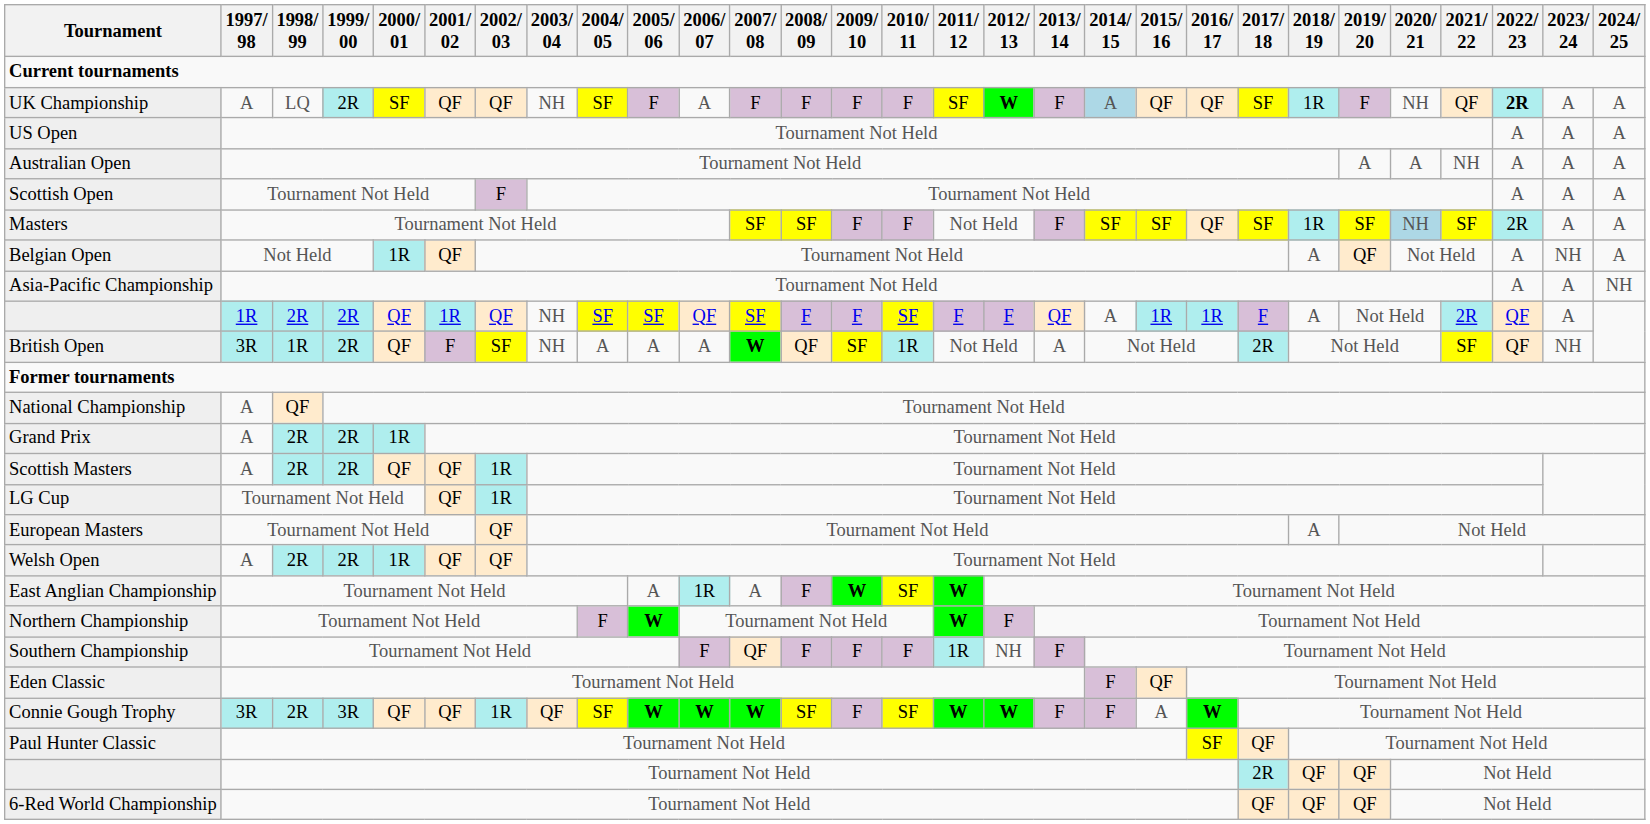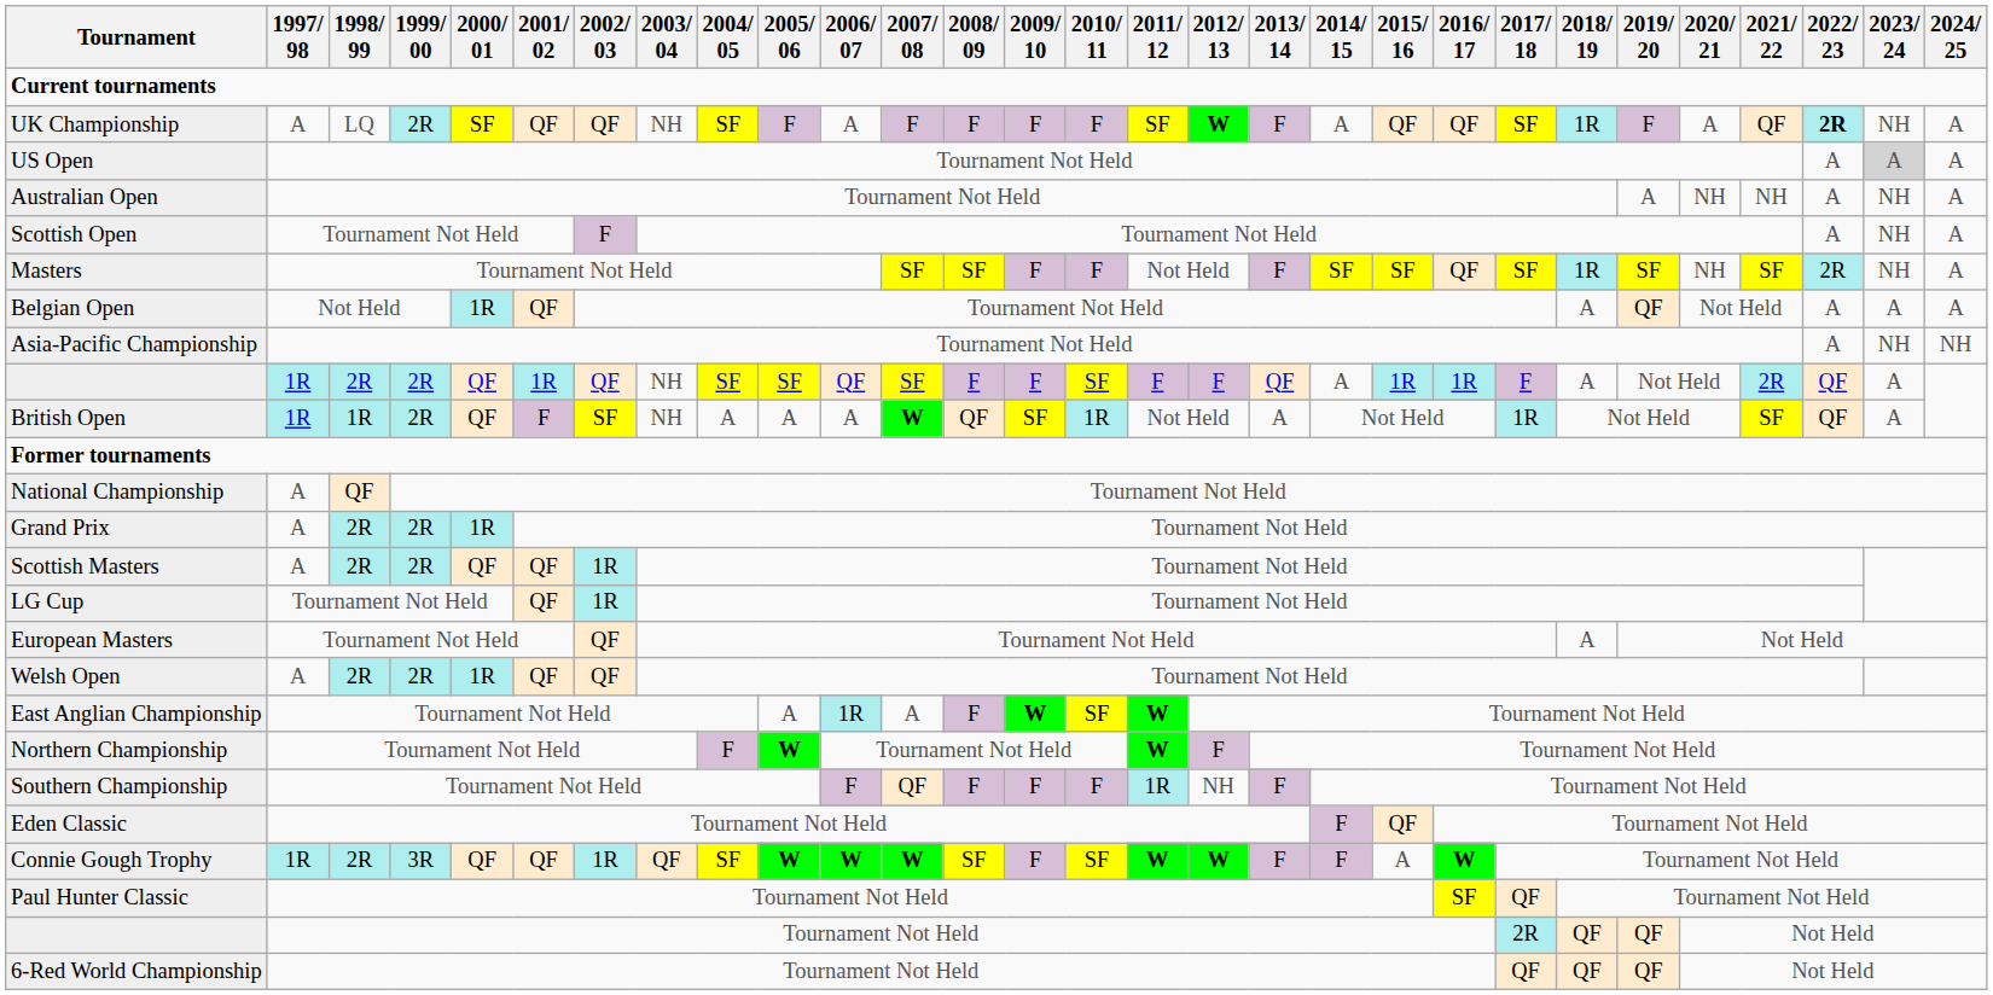 <table class="wikitable" style="font-size:85%;">
 <tr>
 <th>Tournament</th>
 <th>1997/<br>98</th>
 <th>1998/<br>99</th>
 <th>1999/<br>00</th>
 <th>2000/<br>01</th>
 <th>2001/<br>02</th>
 <th>2002/<br>03</th>
 <th>2003/<br>04</th>
 <th>2004/<br>05</th>
 <th>2005/<br>06</th>
 <th>2006/<br>07</th>
 <th>2007/<br>08</th>
 <th>2008/<br>09</th>
 <th>2009/<br>10</th>
 <th>2010/<br>11</th>
 <th>2011/<br>12</th>
 <th>2012/<br>13</th>
 <th>2013/<br>14</th>
 <th>2014/<br>15</th>
 <th>2015/<br>16</th>
 <th>2016/<br>17</th>
 <th>2017/<br>18</th>
 <th>2018/<br>19</th>
 <th>2019/<br>20</th>
 <th>2020/<br>21</th>
 <th>2021/<br>22</th>
 <th>2022/<br>23</th>
 <th>2023/<br>24</th>
 <th>2024/<br>25</th>
 </tr>
 <tr>
 <td colspan="30"><strong>Current tournaments</strong></td>
 </tr>
 <tr>
 <td style="background:#EFEFEF;">UK Championship</td>
 <td align="center" style="color:#555555;">A</td>
 <td align="center" style="color:#555555;">LQ</td>
 <td align="center" style="background:#afeeee;">2R</td>
 <td align="center" style="background:yellow;">SF</td>
 <td align="center" style="background:#ffebcd;">QF</td>
 <td align="center" style="background:#ffebcd;">QF</td>
 <td align="center" style="color:#555555;">NH</td>
 <td align="center" style="background:yellow;">SF</td>
 <td align="center" style="background:thistle;">F</td>
 <td align="center" style="color:#555555;">A</td>
 <td align="center" style="background:thistle;">F</td>
 <td align="center" style="background:thistle;">F</td>
 <td align="center" style="background:thistle;">F</td>
 <td align="center" style="background:thistle;">F</td>
 <td align="center" style="background:yellow;">SF</td>
 <td align="center" style="background:#00ff00;"><strong>W</strong></td>
 <td align="center" style="background:thistle;">F</td>
-<td align="center" style="background: lightblue; color:#555555;">A</td>
+<td align="center" style="color:#555555;">A</td>
 <td align="center" style="background:#ffebcd;">QF</td>
 <td align="center" style="background:#ffebcd;">QF</td>
 <td align="center" style="background:yellow;">SF</td>
 <td align="center" style="background:#afeeee;">1R</td>
 <td align="center" style="background:thistle;">F</td>
-<td align="center" style="color:#555555;">NH</td>
+<td align="center" style="color:#555555;">A</td>
 <td align="center" style="background:#ffebcd;">QF</td>
 <td align="center" style="background:#afeeee;"><strong>2R</strong></td>
-<td align="center" style="color:#555555;">A</td>
+<td align="center" style="color:#555555;">NH</td>
 <td align="center" style="color:#555555;">A</td>
 </tr>
 <tr>
 <td style="background:#EFEFEF;">US Open</td>
 <td align="center" colspan="25" style="color:#555555;">Tournament Not Held</td>
 <td align="center" style="color:#555555;">A</td>
-<td align="center" style="color:#555555;">A</td>
+<td align="center" style="background: lightgrey; color:#555555;">A</td>
 <td align="center" style="color:#555555;">A</td>
 </tr>
 <tr>
 <td style="background:#EFEFEF;">Australian Open</td>
 <td align="center" colspan="22" style="color:#555555;">Tournament Not Held</td>
 <td align="center" style="color:#555555;">A</td>
+<td align="center" style="color:#555555;">NH</td>
+<td align="center" style="color:#555555;">NH</td>
 <td align="center" style="color:#555555;">A</td>
 <td align="center" style="color:#555555;">NH</td>
-<td align="center" style="color:#555555;">A</td>
-<td align="center" style="color:#555555;">A</td>
 <td align="center" style="color:#555555;">A</td>
 </tr>
 <tr>
 <td style="background:#EFEFEF;">Scottish Open</td>
 <td align="center" colspan="5" style="color:#555555;">Tournament Not Held</td>
 <td align="center" style="background:thistle;">F</td>
 <td align="center" colspan="19" style="color:#555555;">Tournament Not Held</td>
 <td align="center" style="color:#555555;">A</td>
-<td align="center" style="color:#555555;">A</td>
+<td align="center" style="color:#555555;">NH</td>
 <td align="center" style="color:#555555;">A</td>
 </tr>
 <tr>
 <td style="background:#EFEFEF;">Masters</td>
 <td align="center" colspan="10" style="color:#555555;">Tournament Not Held</td>
 <td align="center" style="background:yellow;">SF</td>
 <td align="center" style="background:yellow;">SF</td>
 <td align="center" style="background:thistle;">F</td>
 <td align="center" style="background:thistle;">F</td>
 <td align="center" colspan="2" style="color:#555555;">Not Held</td>
 <td align="center" style="background:thistle;">F</td>
 <td align="center" style="background:yellow;">SF</td>
 <td align="center" style="background:yellow;">SF</td>
 <td align="center" style="background:#ffebcd;">QF</td>
 <td align="center" style="background:yellow;">SF</td>
 <td align="center" style="background:#afeeee;">1R</td>
 <td align="center" style="background:yellow;">SF</td>
-<td align="center" style="background: lightblue; color:#555555;">NH</td>
+<td align="center" style="color:#555555;">NH</td>
 <td align="center" style="background:yellow;">SF</td>
 <td align="center" style="background:#afeeee;">2R</td>
-<td align="center" style="color:#555555;">A</td>
+<td align="center" style="color:#555555;">NH</td>
 <td align="center" style="color:#555555;">A</td>
 </tr>
 <tr>
 <td style="background:#EFEFEF;">Belgian Open</td>
 <td align="center" colspan="3" style="color:#555555;">Not Held</td>
 <td align="center" style="background:#afeeee;">1R</td>
 <td align="center" style="background:#ffebcd;">QF</td>
 <td align="center" colspan="16" style="color:#555555;">Tournament Not Held</td>
 <td align="center" style="color:#555555;">A</td>
 <td align="center" style="background:#ffebcd;">QF</td>
 <td align="center" colspan="2" style="color:#555555;">Not Held</td>
 <td align="center" style="color:#555555;">A</td>
-<td align="center" style="color:#555555;">NH</td>
+<td align="center" style="color:#555555;">A</td>
 <td align="center" style="color:#555555;">A</td>
 </tr>
 <tr>
 <td style="background:#EFEFEF;">Asia-Pacific Championship</td>
 <td align="center" colspan="25" style="color:#555555;">Tournament Not Held</td>
 <td align="center" style="color:#555555;">A</td>
-<td align="center" style="color:#555555;">A</td>
+<td align="center" style="color:#555555;">NH</td>
 <td align="center" style="color:#555555;">NH</td>
 </tr>
 <tr>
 <td style="background:#EFEFEF;"></td>
 <td align="center" style="background:#afeeee;"><a href='#'>1R</a></td>
 <td align="center" style="background:#afeeee;"><a href='#'>2R</a></td>
 <td align="center" style="background:#afeeee;"><a href='#'>2R</a></td>
 <td align="center" style="background:#ffebcd;"><a href='#'>QF</a></td>
 <td align="center" style="background:#afeeee;"><a href='#'>1R</a></td>
 <td align="center" style="background:#ffebcd;"><a href='#'>QF</a></td>
 <td align="center" style="color:#555555;">NH</td>
 <td align="center" style="background:yellow;"><a href='#'>SF</a></td>
 <td align="center" style="background:yellow;"><a href='#'>SF</a></td>
 <td align="center" style="background:#ffebcd;"><a href='#'>QF</a></td>
 <td align="center" style="background:yellow;"><a href='#'>SF</a></td>
 <td align="center" style="background:thistle;"><a href='#'>F</a></td>
 <td align="center" style="background:thistle;"><a href='#'>F</a></td>
 <td align="center" style="background:yellow;"><a href='#'>SF</a></td>
 <td align="center" style="background:thistle;"><a href='#'>F</a></td>
 <td align="center" style="background:thistle;"><a href='#'>F</a></td>
 <td align="center" style="background:#ffebcd;"><a href='#'>QF</a></td>
 <td align="center" style="color:#555555;">A</td>
 <td align="center" style="background:#afeeee;"><a href='#'>1R</a></td>
 <td align="center" style="background:#afeeee;"><a href='#'>1R</a></td>
 <td align="center" style="background:thistle;"><a href='#'>F</a></td>
 <td align="center" style="color:#555555;">A</td>
 <td align="center" colspan="2" style="color:#555555;">Not Held</td>
 <td align="center" style="background:#afeeee;"><a href='#'>2R</a></td>
 <td align="center" style="background:#ffebcd;"><a href='#'>QF</a></td>
 <td align="center" style="color:#555555;">A</td>
 </tr>
 <tr>
 <td style="background:#EFEFEF;">British Open</td>
-<td align="center" style="background:#afeeee;">3R</td>
+<td align="center" style="background:#afeeee;"><a href='#'>1R</a></td>
 <td align="center" style="background:#afeeee;">1R</td>
 <td align="center" style="background:#afeeee;">2R</td>
 <td align="center" style="background:#ffebcd;">QF</td>
 <td align="center" style="background:thistle;">F</td>
 <td align="center" style="background:yellow;">SF</td>
 <td align="center" style="color:#555555;">NH</td>
 <td align="center" style="color:#555555;">A</td>
 <td align="center" style="color:#555555;">A</td>
 <td align="center" style="color:#555555;">A</td>
 <td align="center" style="background:#00ff00;"><strong>W</strong></td>
 <td align="center" style="background:#ffebcd;">QF</td>
 <td align="center" style="background:yellow;">SF</td>
 <td align="center" style="background:#afeeee;">1R</td>
 <td align="center" colspan="2" style="color:#555555;">Not Held</td>
 <td align="center" style="color:#555555;">A</td>
 <td align="center" colspan="3" style="color:#555555;">Not Held</td>
-<td align="center" style="background:#afeeee;">2R</td>
+<td align="center" style="background:#afeeee;">1R</td>
 <td align="center" colspan="3" style="color:#555555;">Not Held</td>
 <td align="center" style="background:yellow;">SF</td>
 <td align="center" style="background:#ffebcd;">QF</td>
-<td align="center" style="color:#555555;">NH</td>
+<td align="center" style="color:#555555;">A</td>
 </tr>
 <tr>
 <td colspan="30"><strong>Former tournaments</strong></td>
 </tr>
 <tr>
 <td style="background:#EFEFEF;">National Championship</td>
 <td align="center" style="color:#555555;">A</td>
 <td align="center" style="background:#ffebcd;">QF</td>
 <td align="center" colspan="30" style="color:#555555;">Tournament Not Held</td>
 </tr>
 <tr>
 <td style="background:#EFEFEF;">Grand Prix</td>
 <td align="center" style="color:#555555;">A</td>
 <td align="center" style="background:#afeeee;">2R</td>
 <td align="center" style="background:#afeeee;">2R</td>
 <td align="center" style="background:#afeeee;">1R</td>
 <td align="center" colspan="30" style="color:#555555;">Tournament Not Held</td>
 </tr>
 <tr>
 <td style="background:#EFEFEF;">Scottish Masters</td>
 <td align="center" style="color:#555555;">A</td>
 <td align="center" style="background:#afeeee;">2R</td>
 <td align="center" style="background:#afeeee;">2R</td>
 <td align="center" style="background:#ffebcd;">QF</td>
 <td align="center" style="background:#ffebcd;">QF</td>
 <td align="center" style="background:#afeeee;">1R</td>
 <td align="center" colspan="20" style="color:#555555;">Tournament Not Held</td>
 </tr>
 <tr>
 <td style="background:#EFEFEF;">LG Cup</td>
 <td align="center" colspan="4" style="color:#555555;">Tournament Not Held</td>
 <td align="center" style="background:#ffebcd;">QF</td>
 <td align="center" style="background:#afeeee;">1R</td>
 <td align="center" colspan="20" style="color:#555555;">Tournament Not Held</td>
 </tr>
 <tr>
 <td style="background:#EFEFEF;">European Masters</td>
 <td align="center" colspan="5" style="color:#555555;">Tournament Not Held</td>
 <td align="center" style="background:#ffebcd;">QF</td>
 <td align="center" colspan="15" style="color:#555555;">Tournament Not Held</td>
 <td align="center" style="color:#555555;">A</td>
 <td align="center" colspan="15" style="color:#555555;">Not Held</td>
 </tr>
 <tr>
 <td style="background:#EFEFEF;">Welsh Open</td>
 <td align="center" style="color:#555555;">A</td>
 <td align="center" style="background:#afeeee;">2R</td>
 <td align="center" style="background:#afeeee;">2R</td>
 <td align="center" style="background:#afeeee;">1R</td>
 <td align="center" style="background:#ffebcd;">QF</td>
 <td align="center" style="background:#ffebcd;">QF</td>
 <td align="center" colspan="20" style="color:#555555;">Tournament Not Held</td>
 </tr>
 <tr>
 <td style="background:#EFEFEF;">East Anglian Championship</td>
 <td align="center" colspan="8" style="color:#555555;">Tournament Not Held</td>
 <td align="center" style="color:#555555;">A</td>
 <td align="center" style="background:#afeeee;">1R</td>
 <td align="center" style="color:#555555;">A</td>
 <td align="center" style="background:thistle;">F</td>
 <td align="center" style="background:#00ff00;"><strong>W</strong></td>
 <td align="center" style="background:yellow;">SF</td>
 <td align="center" style="background:#00ff00;"><strong>W</strong></td>
 <td align="center" colspan="20" style="color:#555555;">Tournament Not Held</td>
 </tr>
 <tr>
 <td style="background:#EFEFEF;">Northern Championship</td>
 <td align="center" colspan="7" style="color:#555555;">Tournament Not Held</td>
 <td align="center" style="background:thistle;">F</td>
 <td align="center" style="background:#00ff00;"><strong>W</strong></td>
 <td align="center" colspan="5" style="color:#555555;">Tournament Not Held</td>
 <td align="center" style="background:#00ff00;"><strong>W</strong></td>
 <td align="center" style="background:thistle;">F</td>
 <td align="center" colspan="20" style="color:#555555;">Tournament Not Held</td>
 </tr>
 <tr>
 <td style="background:#EFEFEF;">Southern Championship</td>
 <td align="center" colspan="9" style="color:#555555;">Tournament Not Held</td>
 <td align="center" style="background:thistle;">F</td>
 <td align="center" style="background:#ffebcd;">QF</td>
 <td align="center" style="background:thistle;">F</td>
 <td align="center" style="background:thistle;">F</td>
 <td align="center" style="background:thistle;">F</td>
 <td align="center" style="background:#afeeee;">1R</td>
 <td align="center" style="color:#555555;">NH</td>
 <td align="center" style="background:thistle;">F</td>
 <td align="center" colspan="20" style="color:#555555;">Tournament Not Held</td>
 </tr>
 <tr>
 <td style="background:#EFEFEF;">Eden Classic</td>
 <td align="center" colspan="17" style="color:#555555;">Tournament Not Held</td>
 <td align="center" style="background:thistle;">F</td>
 <td align="center" style="background:#ffebcd;">QF</td>
 <td align="center" colspan="20" style="color:#555555;">Tournament Not Held</td>
 </tr>
 <tr>
 <td style="background:#EFEFEF;">Connie Gough Trophy</td>
-<td align="center" style="background:#afeeee;">3R</td>
+<td align="center" style="background:#afeeee;">1R</td>
 <td align="center" style="background:#afeeee;">2R</td>
 <td align="center" style="background:#afeeee;">3R</td>
 <td align="center" style="background:#ffebcd;">QF</td>
 <td align="center" style="background:#ffebcd;">QF</td>
 <td align="center" style="background:#afeeee;">1R</td>
 <td align="center" style="background:#ffebcd;">QF</td>
 <td align="center" style="background:yellow;">SF</td>
 <td align="center" style="background:#00ff00;"><strong>W</strong></td>
 <td align="center" style="background:#00ff00;"><strong>W</strong></td>
 <td align="center" style="background:#00ff00;"><strong>W</strong></td>
 <td align="center" style="background:yellow;">SF</td>
 <td align="center" style="background:thistle;">F</td>
 <td align="center" style="background:yellow;">SF</td>
 <td align="center" style="background:#00ff00;"><strong>W</strong></td>
 <td align="center" style="background:#00ff00;"><strong>W</strong></td>
 <td align="center" style="background:thistle;">F</td>
 <td align="center" style="background:thistle;">F</td>
 <td align="center" style="color:#555555;">A</td>
 <td align="center" style="background:#00ff00;"><strong>W</strong></td>
 <td align="center" colspan="20" style="color:#555555;">Tournament Not Held</td>
 </tr>
 <tr>
 <td style="background:#EFEFEF;">Paul Hunter Classic</td>
 <td align="center" colspan="19" style="color:#555555;">Tournament Not Held</td>
 <td align="center" style="background:yellow;">SF</td>
 <td align="center" style="background:#ffebcd;">QF</td>
 <td align="center" colspan="15" style="color:#555555;">Tournament Not Held</td>
 </tr>
 <tr>
 <td style="background:#EFEFEF;"></td>
 <td align="center" colspan="20" style="color:#555555;">Tournament Not Held</td>
 <td align="center" style="background:#afeeee;">2R</td>
 <td align="center" style="background:#ffebcd;">QF</td>
 <td align="center" style="background:#ffebcd;">QF</td>
 <td align="center" colspan="15" style="color:#555555;">Not Held</td>
 </tr>
 <tr>
 <td style="background:#EFEFEF;">6-Red World Championship</td>
 <td align="center" colspan="20" style="color:#555555;">Tournament Not Held</td>
 <td align="center" style="background:#ffebcd;">QF</td>
 <td align="center" style="background:#ffebcd;">QF</td>
 <td align="center" style="background:#ffebcd;">QF</td>
 <td align="center" colspan="15" style="color:#555555;">Not Held</td>
 </tr>
 </table>
